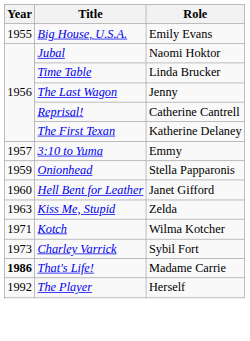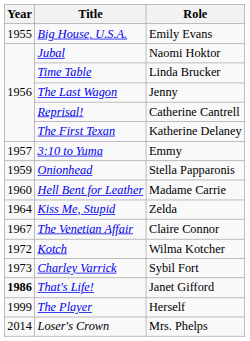 <table class="wikitable sortable">
 <tr>
 <th>Year</th>
 <th>Title</th>
 <th>Role</th>
 </tr>
 <tr>
 <td>1955</td>
 <td><em><a href='#'>Big House, U.S.A.</a></em></td>
 <td>Emily Evans</td>
 </tr>
 <tr>
 <td rowspan=5>1956</td>
 <td><em><a href='#'>Jubal</a></em></td>
 <td>Naomi Hoktor</td>
 </tr>
 <tr>
 <td><em><a href='#'>Time Table</a></em></td>
 <td>Linda Brucker</td>
 </tr>
 <tr>
 <td><em><a href='#'>The Last Wagon</a></em></td>
 <td>Jenny</td>
 </tr>
 <tr>
 <td><em><a href='#'>Reprisal!</a></em></td>
 <td>Catherine Cantrell</td>
 </tr>
 <tr>
 <td><em><a href='#'>The First Texan</a></em></td>
 <td>Katherine Delaney</td>
 </tr>
 <tr>
 <td>1957</td>
 <td><em><a href='#'>3:10 to Yuma</a></em></td>
 <td>Emmy</td>
 </tr>
 <tr>
 <td>1959</td>
 <td><em><a href='#'>Onionhead</a></em></td>
 <td>Stella Papparonis</td>
 </tr>
 <tr>
 <td>1960</td>
 <td><em><a href='#'>Hell Bent for Leather</a></em></td>
-<td>Janet Gifford</td>
+<td>Madame Carrie</td>
 </tr>
 <tr>
-<td>1963</td>
+<td>1964</td>
 <td><em><a href='#'>Kiss Me, Stupid</a></em></td>
 <td>Zelda</td>
 </tr>
 <tr>
-<td>1971</td>
+<td>1967</td>
+<td><em><a href='#'>The Venetian Affair</a></em></td>
+<td>Claire Connor</td>
+</tr>
+<tr>
+<td>1972</td>
 <td><em><a href='#'>Kotch</a></em></td>
 <td>Wilma Kotcher</td>
 </tr>
 <tr>
 <td>1973</td>
 <td><em><a href='#'>Charley Varrick</a></em></td>
 <td>Sybil Fort</td>
 </tr>
 <tr>
 <td><strong>1986</strong></td>
 <td><em><a href='#'>That's Life!</a></em></td>
-<td>Madame Carrie</td>
+<td>Janet Gifford</td>
 </tr>
 <tr>
-<td>1992</td>
+<td>1999</td>
 <td><em><a href='#'>The Player</a></em></td>
 <td>Herself</td>
 </tr>
+<tr>
+<td>2014</td>
+<td><em>Loser's Crown</em></td>
+<td>Mrs. Phelps</td>
+</tr>
 </table>
